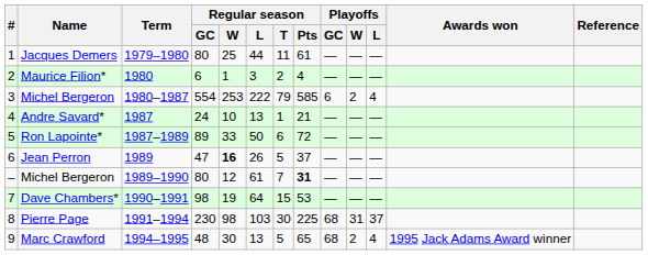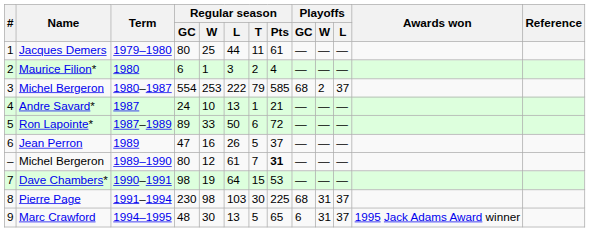 <table class="wikitable">
 <tr>
 <th rowspan="2">#</th>
 <th rowspan="2">Name</th>
 <th rowspan="2">Term</th>
 <th colspan="5">Regular season</th>
 <th colspan="3">Playoffs</th>
 <th rowspan="2">Awards won</th>
 <th rowspan="2">Reference</th>
 </tr>
 <tr>
 <th>GC</th>
 <th>W</th>
 <th>L</th>
 <th>T</th>
 <th>Pts</th>
 <th>GC</th>
 <th>W</th>
 <th>L</th>
 </tr>
 <tr>
 <td align=center>1</td>
 <td><a href='#'>Jacques Demers</a></td>
 <td><a href='#'>1979–1980</a></td>
 <td>80</td>
 <td>25</td>
 <td>44</td>
 <td>11</td>
 <td>61</td>
 <td>—</td>
 <td>—</td>
 <td>—</td>
 <td></td>
 <td align=center></td>
 </tr>
 <tr style="background-color:#ddffdd">
 <td align=center>2</td>
 <td><a href='#'>Maurice Filion</a>*</td>
 <td><a href='#'>1980</a></td>
 <td>6</td>
 <td>1</td>
 <td>3</td>
 <td>2</td>
 <td>4</td>
 <td>—</td>
 <td>—</td>
 <td>—</td>
 <td></td>
 <td align=center></td>
 </tr>
 <tr>
 <td align=center>3</td>
 <td><a href='#'>Michel Bergeron</a></td>
 <td><a href='#'>1980</a>–<a href='#'>1987</a></td>
 <td>554</td>
 <td>253</td>
 <td>222</td>
 <td>79</td>
 <td>585</td>
-<td>6</td>
+<td>68</td>
 <td>2</td>
-<td>4</td>
+<td>37</td>
 <td></td>
 <td align=center></td>
 </tr>
 <tr style="background-color:#ddffdd">
 <td align=center>4</td>
 <td><a href='#'>Andre Savard</a>*</td>
 <td><a href='#'>1987</a></td>
 <td>24</td>
 <td>10</td>
 <td>13</td>
 <td>1</td>
 <td>21</td>
 <td>—</td>
 <td>—</td>
 <td>—</td>
 <td></td>
 <td align=center></td>
 </tr>
 <tr style="background-color:#ddffdd">
 <td align=center>5</td>
 <td><a href='#'>Ron Lapointe</a>*</td>
 <td><a href='#'>1987</a>–<a href='#'>1989</a></td>
 <td>89</td>
 <td>33</td>
 <td>50</td>
 <td>6</td>
 <td>72</td>
 <td>—</td>
 <td>—</td>
 <td>—</td>
 <td></td>
 <td align=center></td>
 </tr>
 <tr>
 <td align=center>6</td>
 <td><a href='#'>Jean Perron</a></td>
 <td><a href='#'>1989</a></td>
 <td>47</td>
-<td><strong>16</strong></td>
+<td>16</td>
 <td>26</td>
 <td>5</td>
 <td>37</td>
 <td>—</td>
 <td>—</td>
 <td>—</td>
 <td></td>
 <td align=center></td>
 </tr>
 <tr>
 <td align=center>–</td>
 <td>Michel Bergeron</td>
 <td><a href='#'>1989–1990</a></td>
 <td>80</td>
 <td>12</td>
 <td>61</td>
 <td>7</td>
 <td><strong>31</strong></td>
 <td>—</td>
 <td>—</td>
 <td>—</td>
 <td></td>
 <td align=center></td>
 </tr>
 <tr style="background-color:#ddffdd">
 <td align=center>7</td>
 <td><a href='#'>Dave Chambers</a>*</td>
 <td><a href='#'>1990</a>–<a href='#'>1991</a></td>
 <td>98</td>
 <td>19</td>
 <td>64</td>
 <td>15</td>
 <td>53</td>
 <td>—</td>
 <td>—</td>
 <td>—</td>
 <td></td>
 <td align=center></td>
 </tr>
 <tr>
 <td align=center>8</td>
 <td><a href='#'>Pierre Page</a></td>
 <td><a href='#'>1991</a>–<a href='#'>1994</a></td>
 <td>230</td>
 <td>98</td>
 <td>103</td>
 <td>30</td>
 <td>225</td>
 <td>68</td>
 <td>31</td>
 <td>37</td>
 <td></td>
 <td align=center></td>
 </tr>
 <tr>
 <td align=center>9</td>
 <td><a href='#'>Marc Crawford</a></td>
 <td><a href='#'>1994–1995</a></td>
 <td>48</td>
 <td>30</td>
 <td>13</td>
 <td>5</td>
 <td>65</td>
-<td>68</td>
-<td>2</td>
-<td>4</td>
+<td>6</td>
+<td>31</td>
+<td>37</td>
 <td><a href='#'>1995</a> <a href='#'>Jack Adams Award</a> winner</td>
 <td align=center></td>
 </tr>
 </table>
